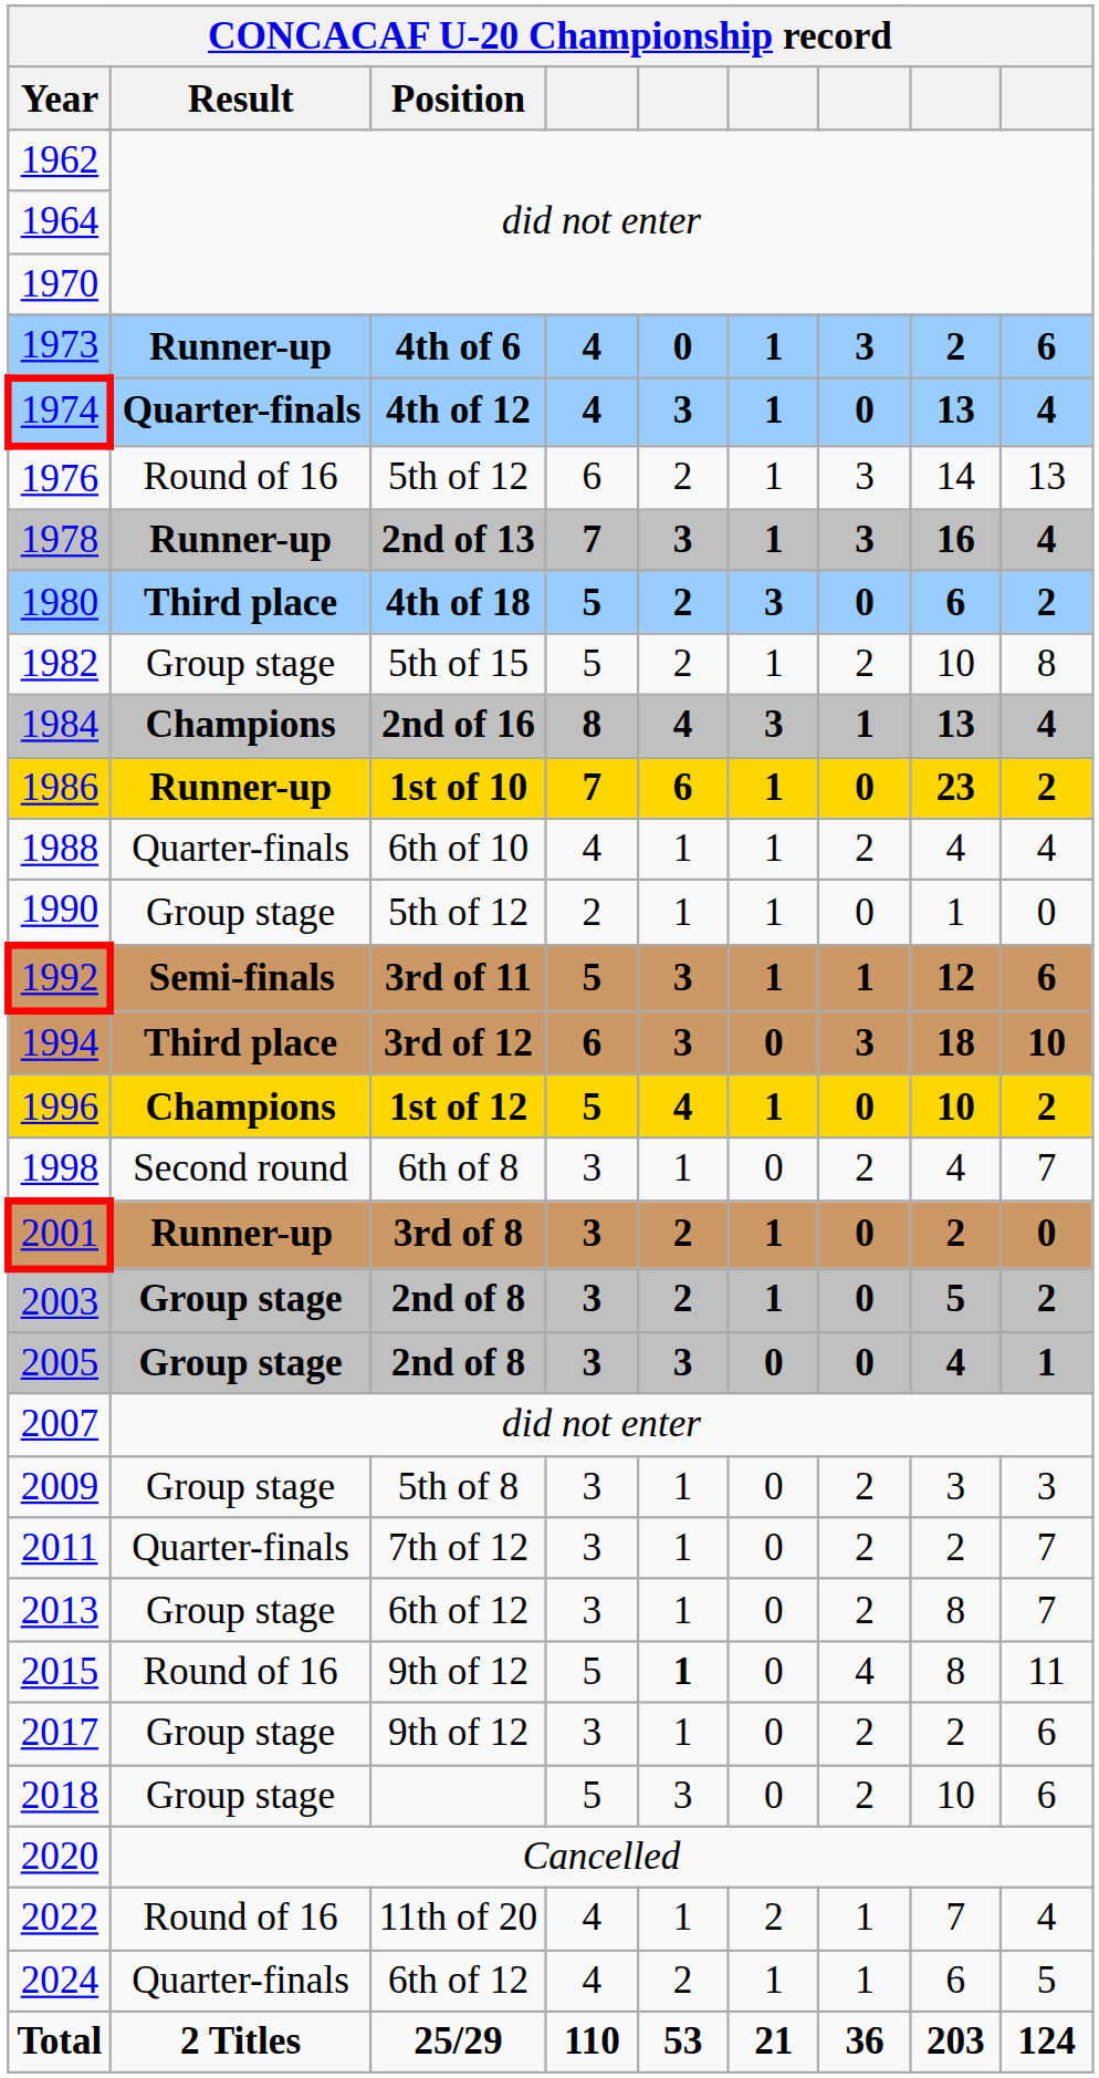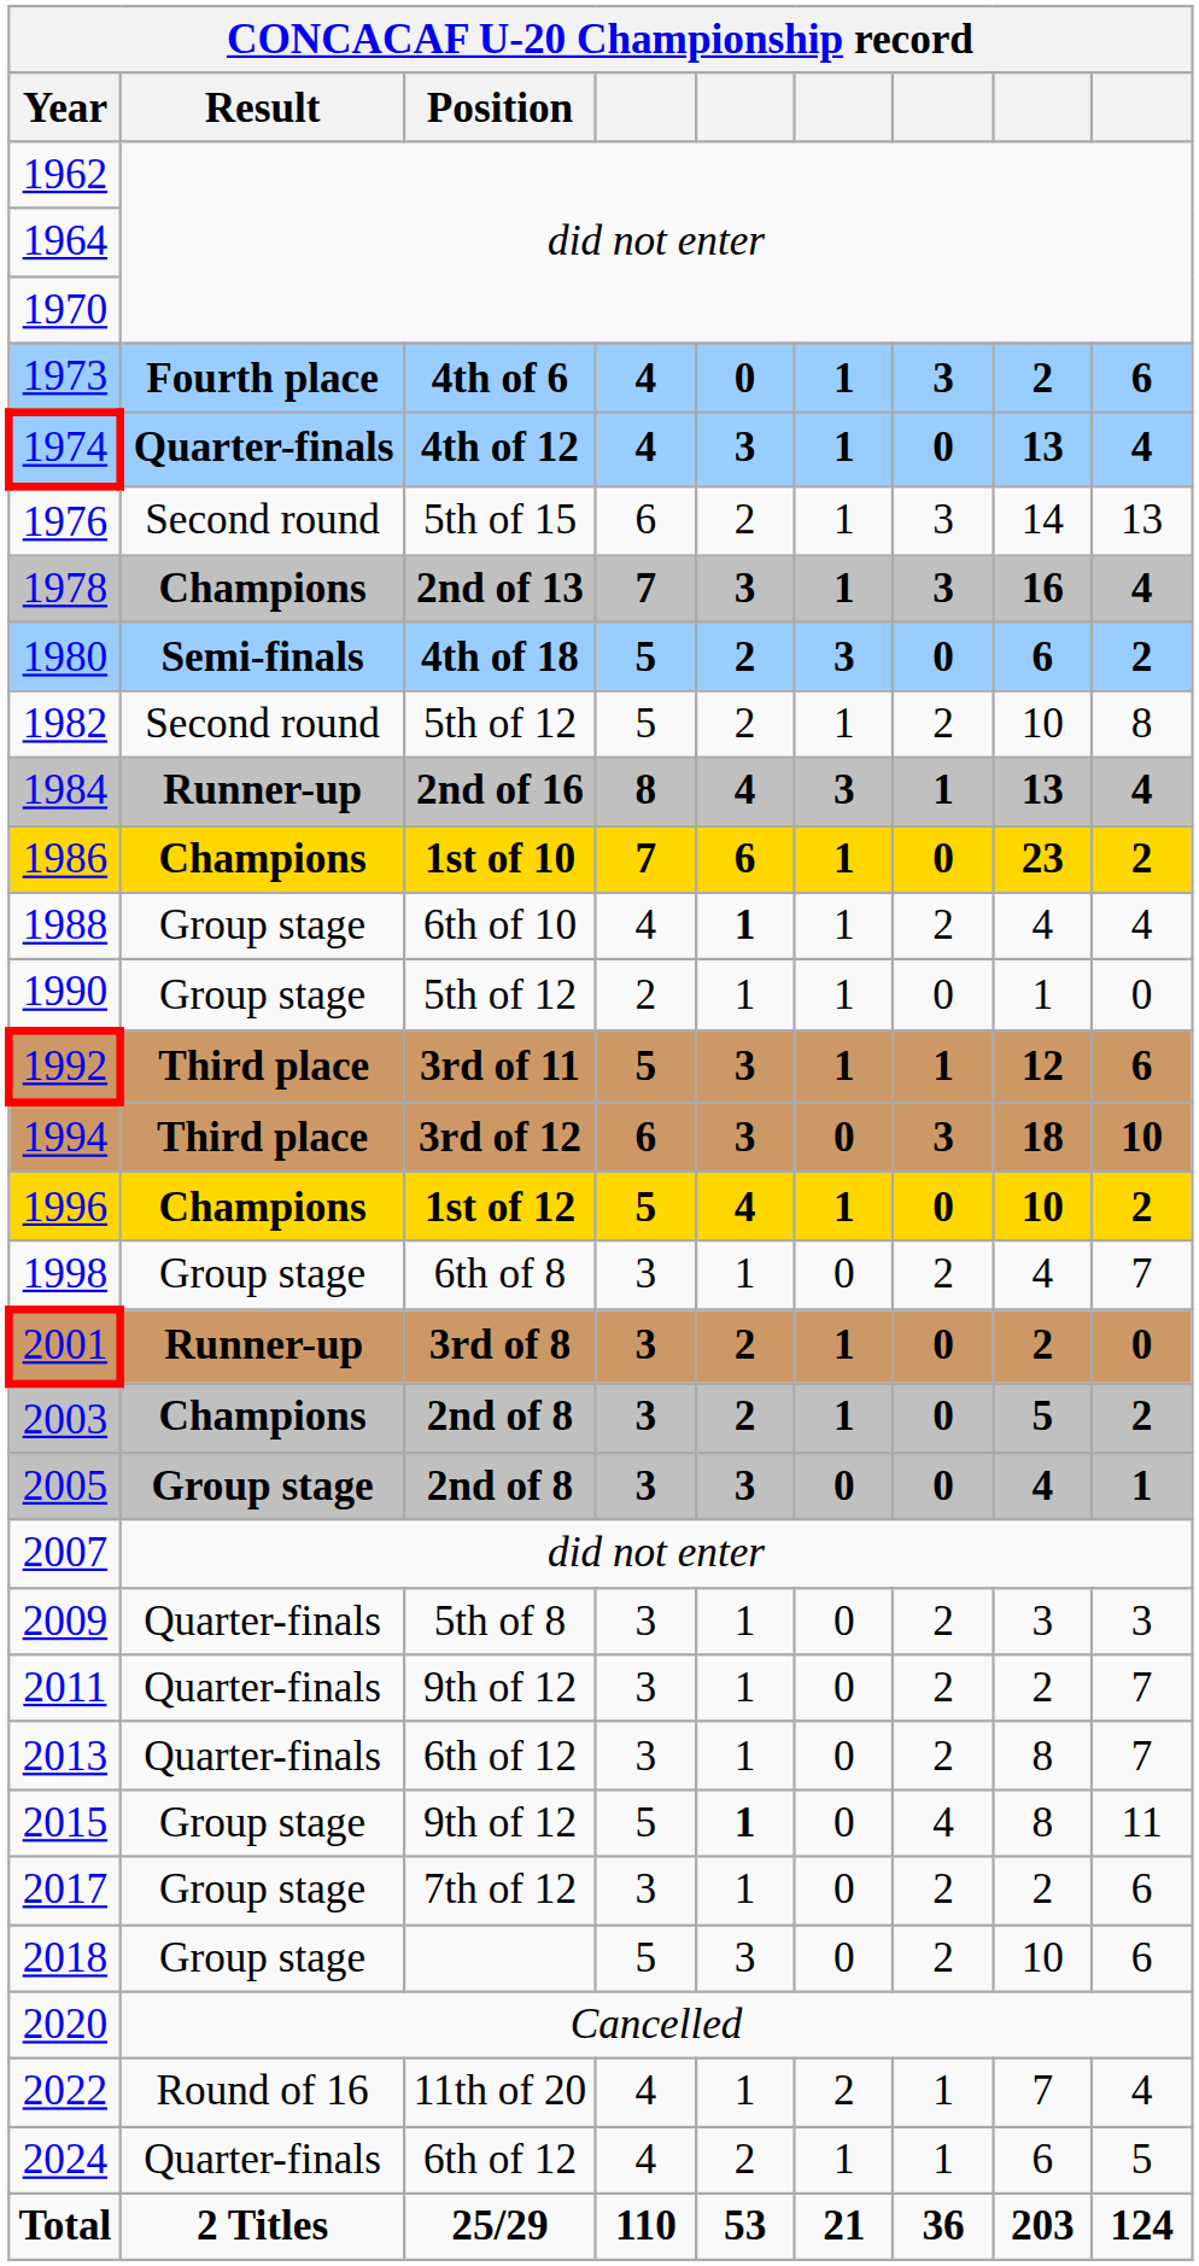 <table class="wikitable" style="text-align: center;">
 <tr>
 <th colspan=10><a href='#'>CONCACAF U-20 Championship</a> record</th>
 </tr>
 <tr>
 <th>Year</th>
 <th>Result</th>
 <th>Position</th>
 <th style="width:30px;"></th>
 <th style="width:30px;"></th>
 <th style="width:30px;"></th>
 <th style="width:30px;"></th>
 <th style="width:30px;"></th>
 <th style="width:30px;"></th>
 </tr>
 <tr>
 <td> <a href='#'>1962</a></td>
 <td colspan="9" rowspan="3"><em>did not enter</em></td>
 </tr>
 <tr>
 <td> <a href='#'>1964</a></td>
 </tr>
 <tr>
 <td> <a href='#'>1970</a></td>
 </tr>
 <tr style="background:#9acdff;">
 <td> <a href='#'>1973</a></td>
-<td><strong>Runner-up</strong></td>
+<td><strong>Fourth place</strong></td>
 <td><strong>4th of 6</strong></td>
 <td><strong>4</strong></td>
 <td><strong>0</strong></td>
 <td><strong>1</strong></td>
 <td><strong>3</strong></td>
 <td><strong>2</strong></td>
 <td><strong>6</strong></td>
 </tr>
 <tr style="background:#9acdff;">
 <td style="border: 3px solid red"> <a href='#'>1974</a></td>
 <td><strong>Quarter-finals</strong></td>
 <td><strong>4th of 12</strong></td>
 <td><strong>4</strong></td>
 <td><strong>3</strong></td>
 <td><strong>1</strong></td>
 <td><strong>0</strong></td>
 <td><strong>13</strong></td>
 <td><strong>4</strong></td>
 </tr>
 <tr>
 <td> <a href='#'>1976</a></td>
-<td>Round of 16</td>
-<td>5th of 12</td>
+<td>Second round</td>
+<td>5th of 15</td>
 <td>6</td>
 <td>2</td>
 <td>1</td>
 <td>3</td>
 <td>14</td>
 <td>13</td>
 </tr>
 <tr style="background:silver;">
 <td> <a href='#'>1978</a></td>
-<td><strong>Runner-up</strong></td>
+<td><strong>Champions</strong></td>
 <td><strong>2nd of 13</strong></td>
 <td><strong>7</strong></td>
 <td><strong>3</strong></td>
 <td><strong>1</strong></td>
 <td><strong>3</strong></td>
 <td><strong>16</strong></td>
 <td><strong>4</strong></td>
 </tr>
 <tr style="background:#9acdff;">
 <td> <a href='#'>1980</a></td>
-<td><strong>Third place</strong></td>
+<td><strong>Semi-finals</strong></td>
 <td><strong>4th of 18</strong></td>
 <td><strong>5</strong></td>
 <td><strong>2</strong></td>
 <td><strong>3</strong></td>
 <td><strong>0</strong></td>
 <td><strong>6</strong></td>
 <td><strong>2</strong></td>
 </tr>
 <tr>
 <td> <a href='#'>1982</a></td>
-<td>Group stage</td>
-<td>5th of 15</td>
+<td>Second round</td>
+<td>5th of 12</td>
 <td>5</td>
 <td>2</td>
 <td>1</td>
 <td>2</td>
 <td>10</td>
 <td>8</td>
 </tr>
 <tr style="background:silver;">
 <td> <a href='#'>1984</a></td>
-<td><strong>Champions</strong></td>
+<td><strong>Runner-up</strong></td>
 <td><strong>2nd of 16</strong></td>
 <td><strong>8</strong></td>
 <td><strong>4</strong></td>
 <td><strong>3</strong></td>
 <td><strong>1</strong></td>
 <td><strong>13</strong></td>
 <td><strong>4</strong></td>
 </tr>
 <tr style="background:gold;">
 <td> <a href='#'>1986</a></td>
-<td><strong>Runner-up</strong></td>
+<td><strong>Champions</strong></td>
 <td><strong>1st of 10</strong></td>
 <td><strong>7</strong></td>
 <td><strong>6</strong></td>
 <td><strong>1</strong></td>
 <td><strong>0</strong></td>
 <td><strong>23</strong></td>
 <td><strong>2</strong></td>
 </tr>
 <tr>
 <td> <a href='#'>1988</a></td>
-<td>Quarter-finals</td>
+<td>Group stage</td>
 <td>6th of 10</td>
 <td>4</td>
-<td>1</td>
+<td><strong>1</strong></td>
 <td>1</td>
 <td>2</td>
 <td>4</td>
 <td>4</td>
 </tr>
 <tr>
 <td> <a href='#'>1990</a></td>
 <td>Group stage</td>
 <td>5th of 12</td>
 <td>2</td>
 <td>1</td>
 <td>1</td>
 <td>0</td>
 <td>1</td>
 <td>0</td>
 </tr>
 <tr style="background:#c96;">
 <td style="border: 3px solid red"> <a href='#'>1992</a></td>
-<td><strong>Semi-finals</strong></td>
+<td><strong>Third place</strong></td>
 <td><strong>3rd of 11</strong></td>
 <td><strong>5</strong></td>
 <td><strong>3</strong></td>
 <td><strong>1</strong></td>
 <td><strong>1</strong></td>
 <td><strong>12</strong></td>
 <td><strong>6</strong></td>
 </tr>
 <tr style="background:#c96;">
 <td> <a href='#'>1994</a></td>
 <td><strong>Third place</strong></td>
 <td><strong>3rd of 12</strong></td>
 <td><strong>6</strong></td>
 <td><strong>3</strong></td>
 <td><strong>0</strong></td>
 <td><strong>3</strong></td>
 <td><strong>18</strong></td>
 <td><strong>10</strong></td>
 </tr>
 <tr style="background:gold;">
 <td> <a href='#'>1996</a></td>
 <td><strong>Champions</strong></td>
 <td><strong>1st of 12</strong></td>
 <td><strong>5</strong></td>
 <td><strong>4</strong></td>
 <td><strong>1</strong></td>
 <td><strong>0</strong></td>
 <td><strong>10</strong></td>
 <td><strong>2</strong></td>
 </tr>
 <tr>
 <td> <a href='#'>1998</a></td>
-<td>Second round</td>
+<td>Group stage</td>
 <td>6th of 8</td>
 <td>3</td>
 <td>1</td>
 <td>0</td>
 <td>2</td>
 <td>4</td>
 <td>7</td>
 </tr>
 <tr style="background:#c96;">
 <td style="border: 3px solid red"> <a href='#'>2001</a></td>
 <td><strong>Runner-up</strong></td>
 <td><strong>3rd of 8</strong></td>
 <td><strong>3</strong></td>
 <td><strong>2</strong></td>
 <td><strong>1</strong></td>
 <td><strong>0</strong></td>
 <td><strong>2</strong></td>
 <td><strong>0</strong></td>
 </tr>
 <tr style="background:silver;">
 <td> <a href='#'>2003</a></td>
-<td><strong>Group stage</strong></td>
+<td><strong>Champions</strong></td>
 <td><strong>2nd of 8</strong></td>
 <td><strong>3</strong></td>
 <td><strong>2</strong></td>
 <td><strong>1</strong></td>
 <td><strong>0</strong></td>
 <td><strong>5</strong></td>
 <td><strong>2</strong></td>
 </tr>
 <tr style="background:silver;">
 <td> <a href='#'>2005</a></td>
 <td><strong>Group stage</strong></td>
 <td><strong>2nd of 8</strong></td>
 <td><strong>3</strong></td>
 <td><strong>3</strong></td>
 <td><strong>0</strong></td>
 <td><strong>0</strong></td>
 <td><strong>4</strong></td>
 <td><strong>1</strong></td>
 </tr>
 <tr>
 <td> <a href='#'>2007</a></td>
 <td colspan="9"><em>did not enter</em></td>
 </tr>
 <tr>
 <td> <a href='#'>2009</a></td>
-<td>Group stage</td>
+<td>Quarter-finals</td>
 <td>5th of 8</td>
 <td>3</td>
 <td>1</td>
 <td>0</td>
 <td>2</td>
 <td>3</td>
 <td>3</td>
 </tr>
 <tr>
 <td> <a href='#'>2011</a></td>
 <td>Quarter-finals</td>
-<td>7th of 12</td>
+<td>9th of 12</td>
 <td>3</td>
 <td>1</td>
 <td>0</td>
 <td>2</td>
 <td>2</td>
 <td>7</td>
 </tr>
 <tr>
 <td> <a href='#'>2013</a></td>
-<td>Group stage</td>
+<td>Quarter-finals</td>
 <td>6th of 12</td>
 <td>3</td>
 <td>1</td>
 <td>0</td>
 <td>2</td>
 <td>8</td>
 <td>7</td>
 </tr>
 <tr>
 <td> <a href='#'>2015</a></td>
-<td>Round of 16</td>
+<td>Group stage</td>
 <td>9th of 12</td>
 <td>5</td>
 <td><strong>1</strong></td>
 <td>0</td>
 <td>4</td>
 <td>8</td>
 <td>11</td>
 </tr>
 <tr>
 <td> <a href='#'>2017</a></td>
 <td>Group stage</td>
-<td>9th of 12</td>
+<td>7th of 12</td>
 <td>3</td>
 <td>1</td>
 <td>0</td>
 <td>2</td>
 <td>2</td>
 <td>6</td>
 </tr>
 <tr>
 <td> <a href='#'>2018</a></td>
 <td>Group stage</td>
 <td></td>
 <td>5</td>
 <td>3</td>
 <td>0</td>
 <td>2</td>
 <td>10</td>
 <td>6</td>
 </tr>
 <tr>
 <td> <a href='#'>2020</a></td>
 <td colspan="9"><em>Cancelled</em></td>
 </tr>
 <tr>
 <td> <a href='#'>2022</a></td>
 <td>Round of 16</td>
 <td>11th of 20</td>
 <td>4</td>
 <td>1</td>
 <td>2</td>
 <td>1</td>
 <td>7</td>
 <td>4</td>
 </tr>
 <tr>
 <td> <a href='#'>2024</a></td>
 <td>Quarter-finals</td>
 <td>6th of 12</td>
 <td>4</td>
 <td>2</td>
 <td>1</td>
 <td>1</td>
 <td>6</td>
 <td>5</td>
 </tr>
 <tr>
 <td><strong>Total</strong></td>
 <td><strong>2 Titles</strong></td>
 <td><strong>25/29</strong></td>
 <td><strong>110</strong></td>
 <td><strong>53</strong></td>
 <td><strong>21</strong></td>
 <td><strong>36</strong></td>
 <td><strong>203</strong></td>
 <td><strong>124</strong></td>
 </tr>
 </table>
